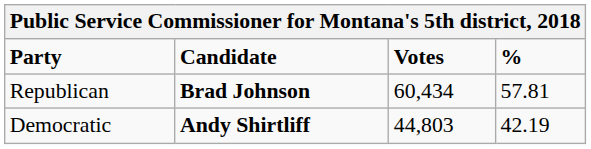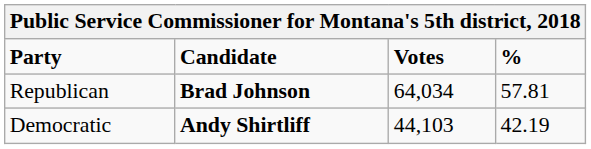 <table class="wikitable">
 <tr>
 <th colspan="4">Public Service Commissioner for Montana's 5th district, 2018</th>
 </tr>
 <tr>
 <td><strong>Party</strong></td>
 <td><strong>Candidate</strong></td>
 <td><strong>Votes</strong></td>
 <td><strong>%</strong></td>
 </tr>
 <tr>
 <td>Republican</td>
 <td><strong>Brad Johnson</strong></td>
-<td>60,434</td>
+<td>64,034</td>
 <td>57.81</td>
 </tr>
 <tr>
 <td>Democratic</td>
 <td><strong>Andy Shirtliff</strong></td>
-<td>44,803</td>
+<td>44,103</td>
 <td>42.19</td>
 </tr>
 </table>
